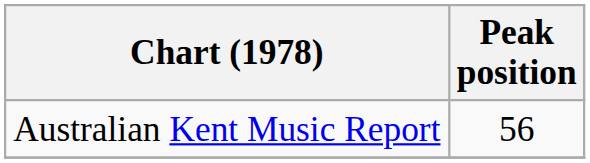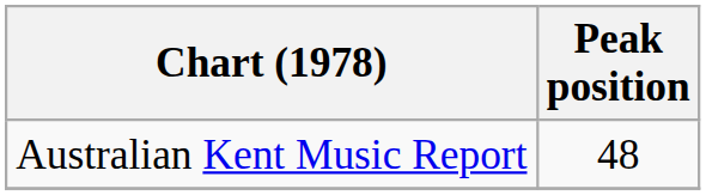 <table class="wikitable sortable">
 <tr>
 <th>Chart (1978)</th>
 <th>Peak<br>position</th>
 </tr>
 <tr>
 <td>Australian <a href='#'>Kent Music Report</a></td>
-<td style="text-align:center;">56</td>
+<td style="text-align:center;">48</td>
 </tr>
 <tr>
 </tr>
 </table>
